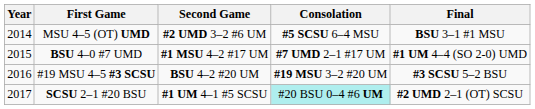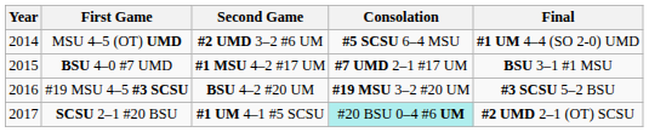 <table class="wikitable" style="font-size: 95%;text-align: center;">
 <tr>
 <th>Year</th>
 <th>First Game</th>
 <th>Second Game</th>
 <th>Consolation</th>
 <th>Final</th>
 </tr>
 <tr>
 <td>2014</td>
 <td>MSU 4–5 (OT) <strong>UMD</strong></td>
 <td><strong>#2 UMD</strong> 3–2 #6 UM</td>
 <td><strong>#5 SCSU</strong> 6–4 MSU</td>
-<td><strong>BSU</strong> 3–1 #1 MSU</td>
+<td><strong>#1 UM</strong> 4–4 (SO 2-0) UMD</td>
 </tr>
 <tr>
 <td>2015</td>
 <td><strong>BSU</strong> 4–0 #7 UMD</td>
 <td><strong>#1 MSU</strong> 4–2 #17 UM</td>
 <td><strong>#7 UMD</strong> 2–1 #17 UM</td>
-<td><strong>#1 UM</strong> 4–4 (SO 2-0) UMD</td>
+<td><strong>BSU</strong> 3–1 #1 MSU</td>
 </tr>
 <tr>
 <td>2016</td>
 <td>#19 MSU 4–5 <strong>#3 SCSU</strong></td>
 <td><strong>BSU</strong> 4–2 #20 UM</td>
 <td><strong>#19 MSU</strong> 3–2 #20 UM</td>
 <td><strong>#3 SCSU</strong> 5–2 BSU</td>
 </tr>
 <tr>
 <td>2017</td>
 <td><strong>SCSU</strong> 2–1 #20 BSU</td>
 <td><strong>#1 UM</strong> 4–1 #5 SCSU</td>
 <td style="background: paleturquoise;">#20 BSU 0–4 #6 <strong>UM</strong></td>
 <td><strong>#2 UMD</strong> 2–1 (OT) SCSU</td>
 </tr>
 </table>
